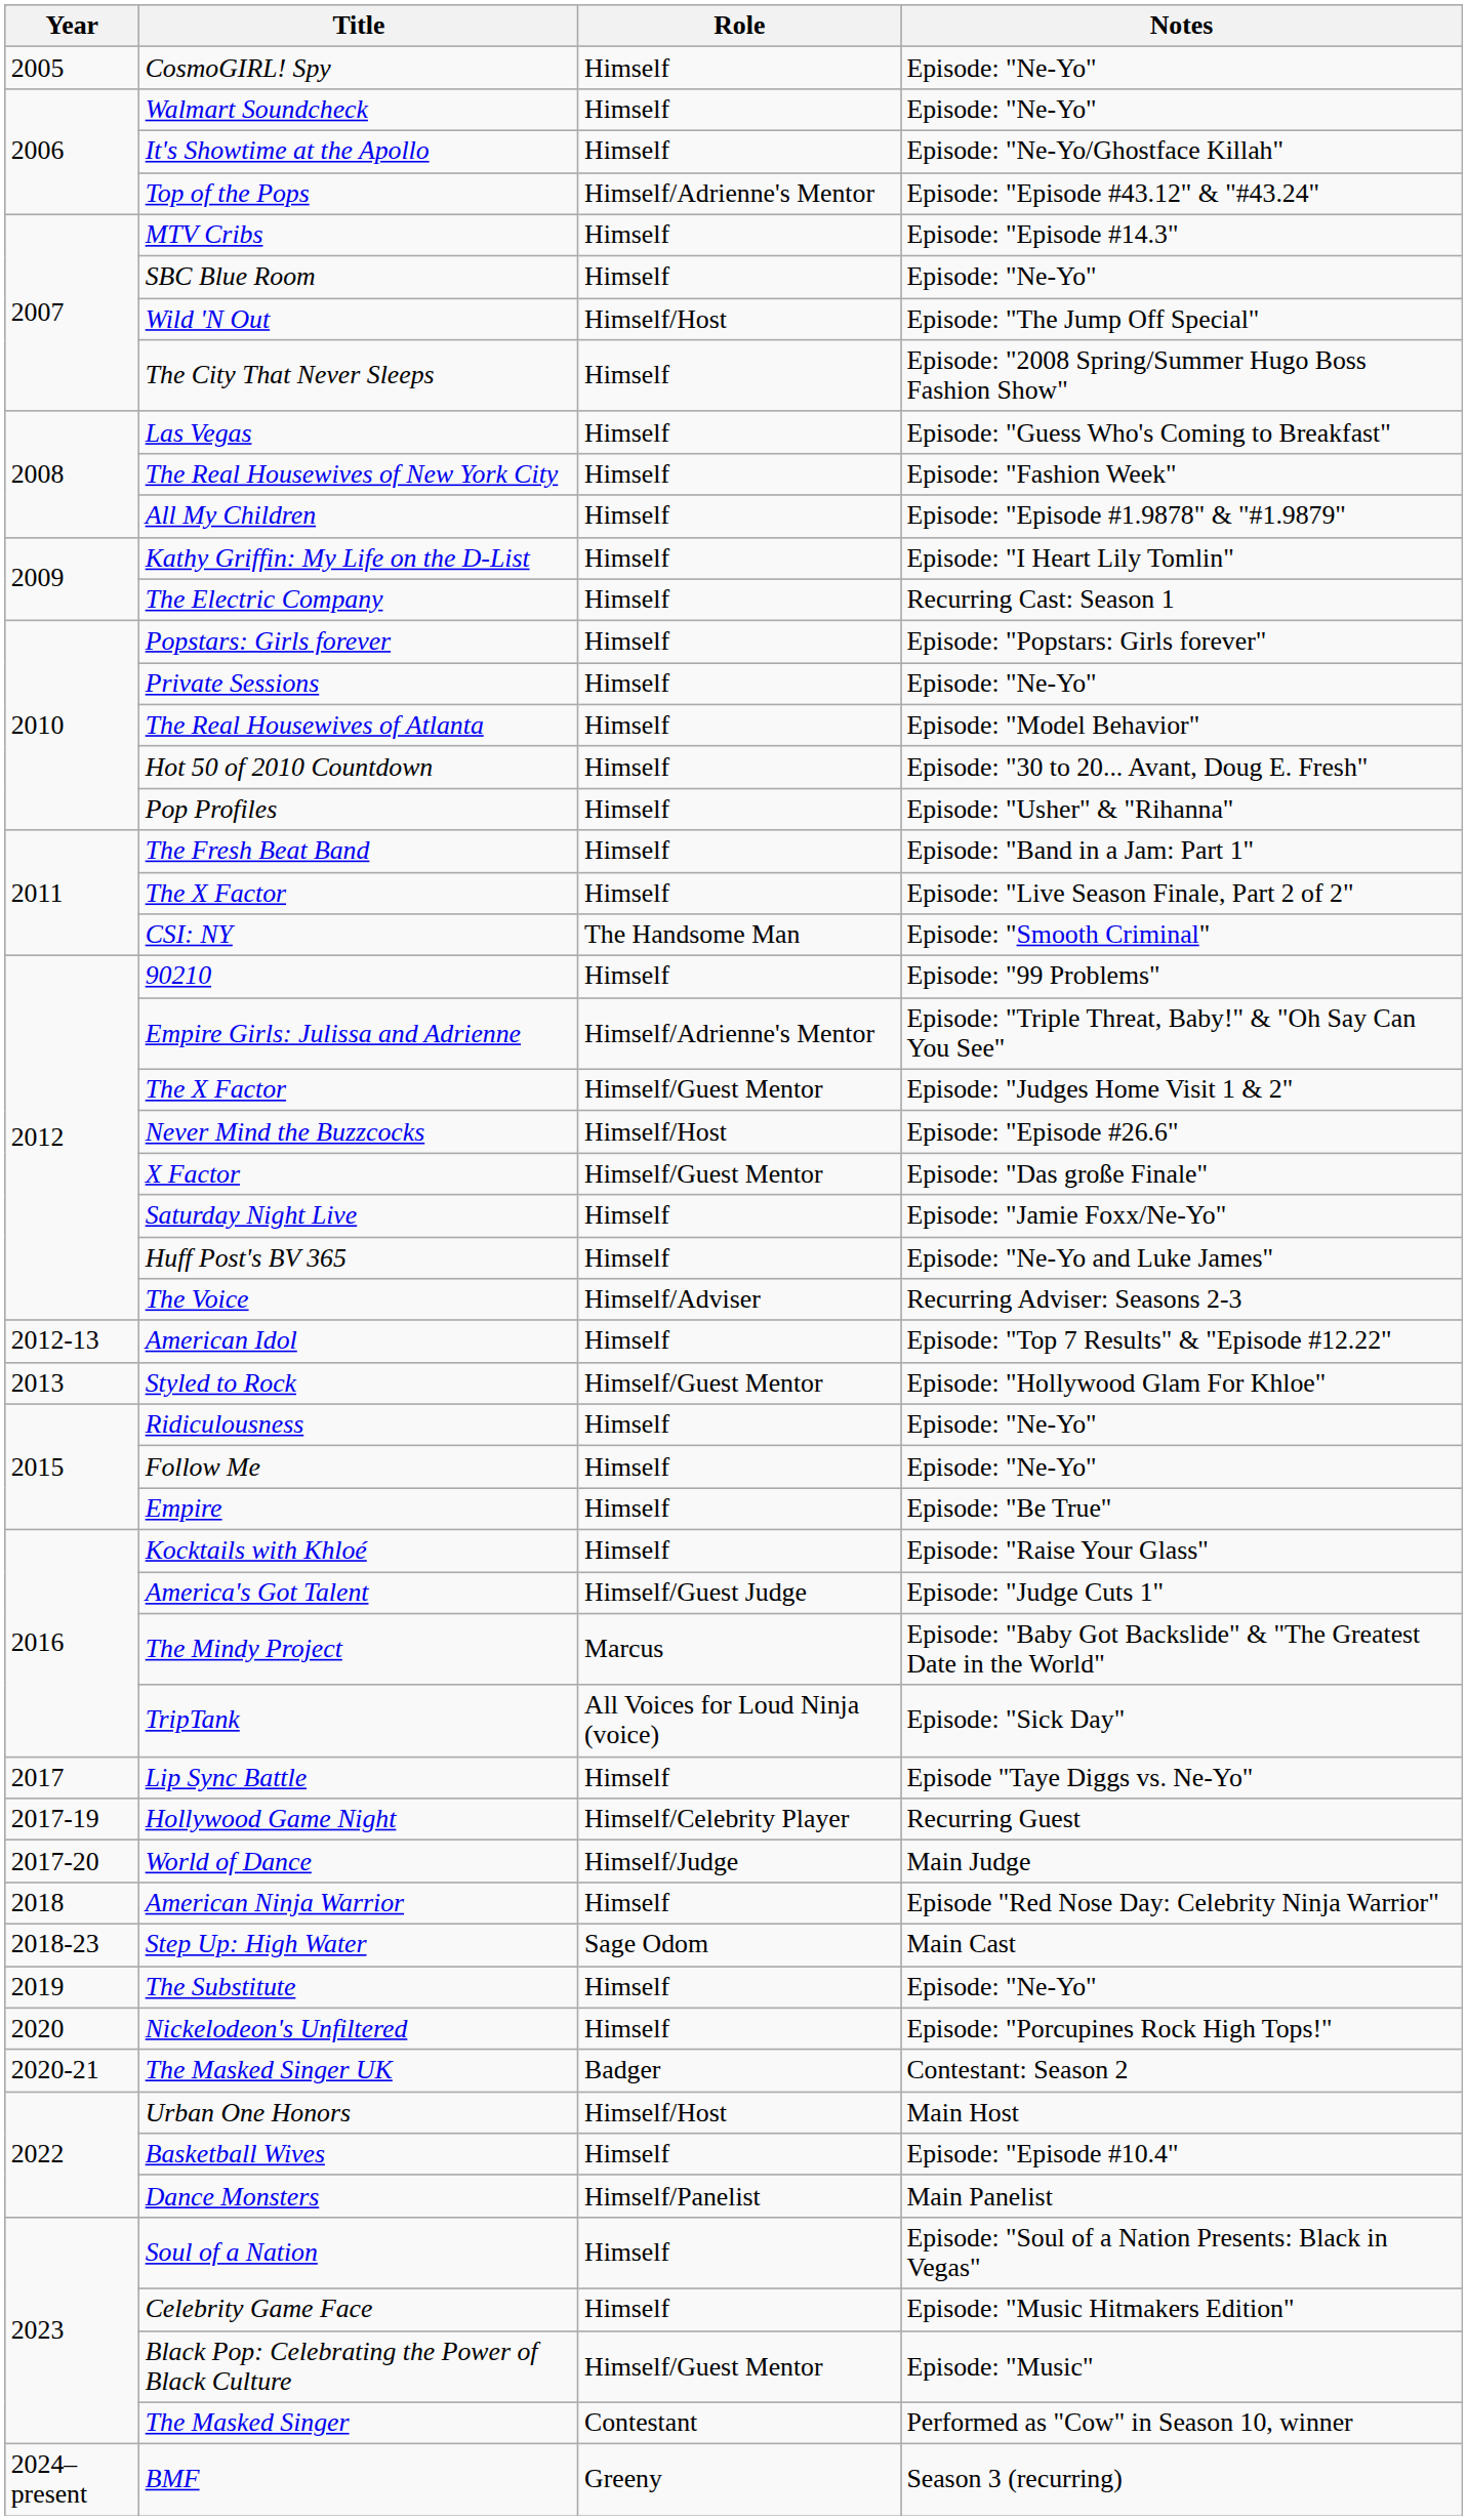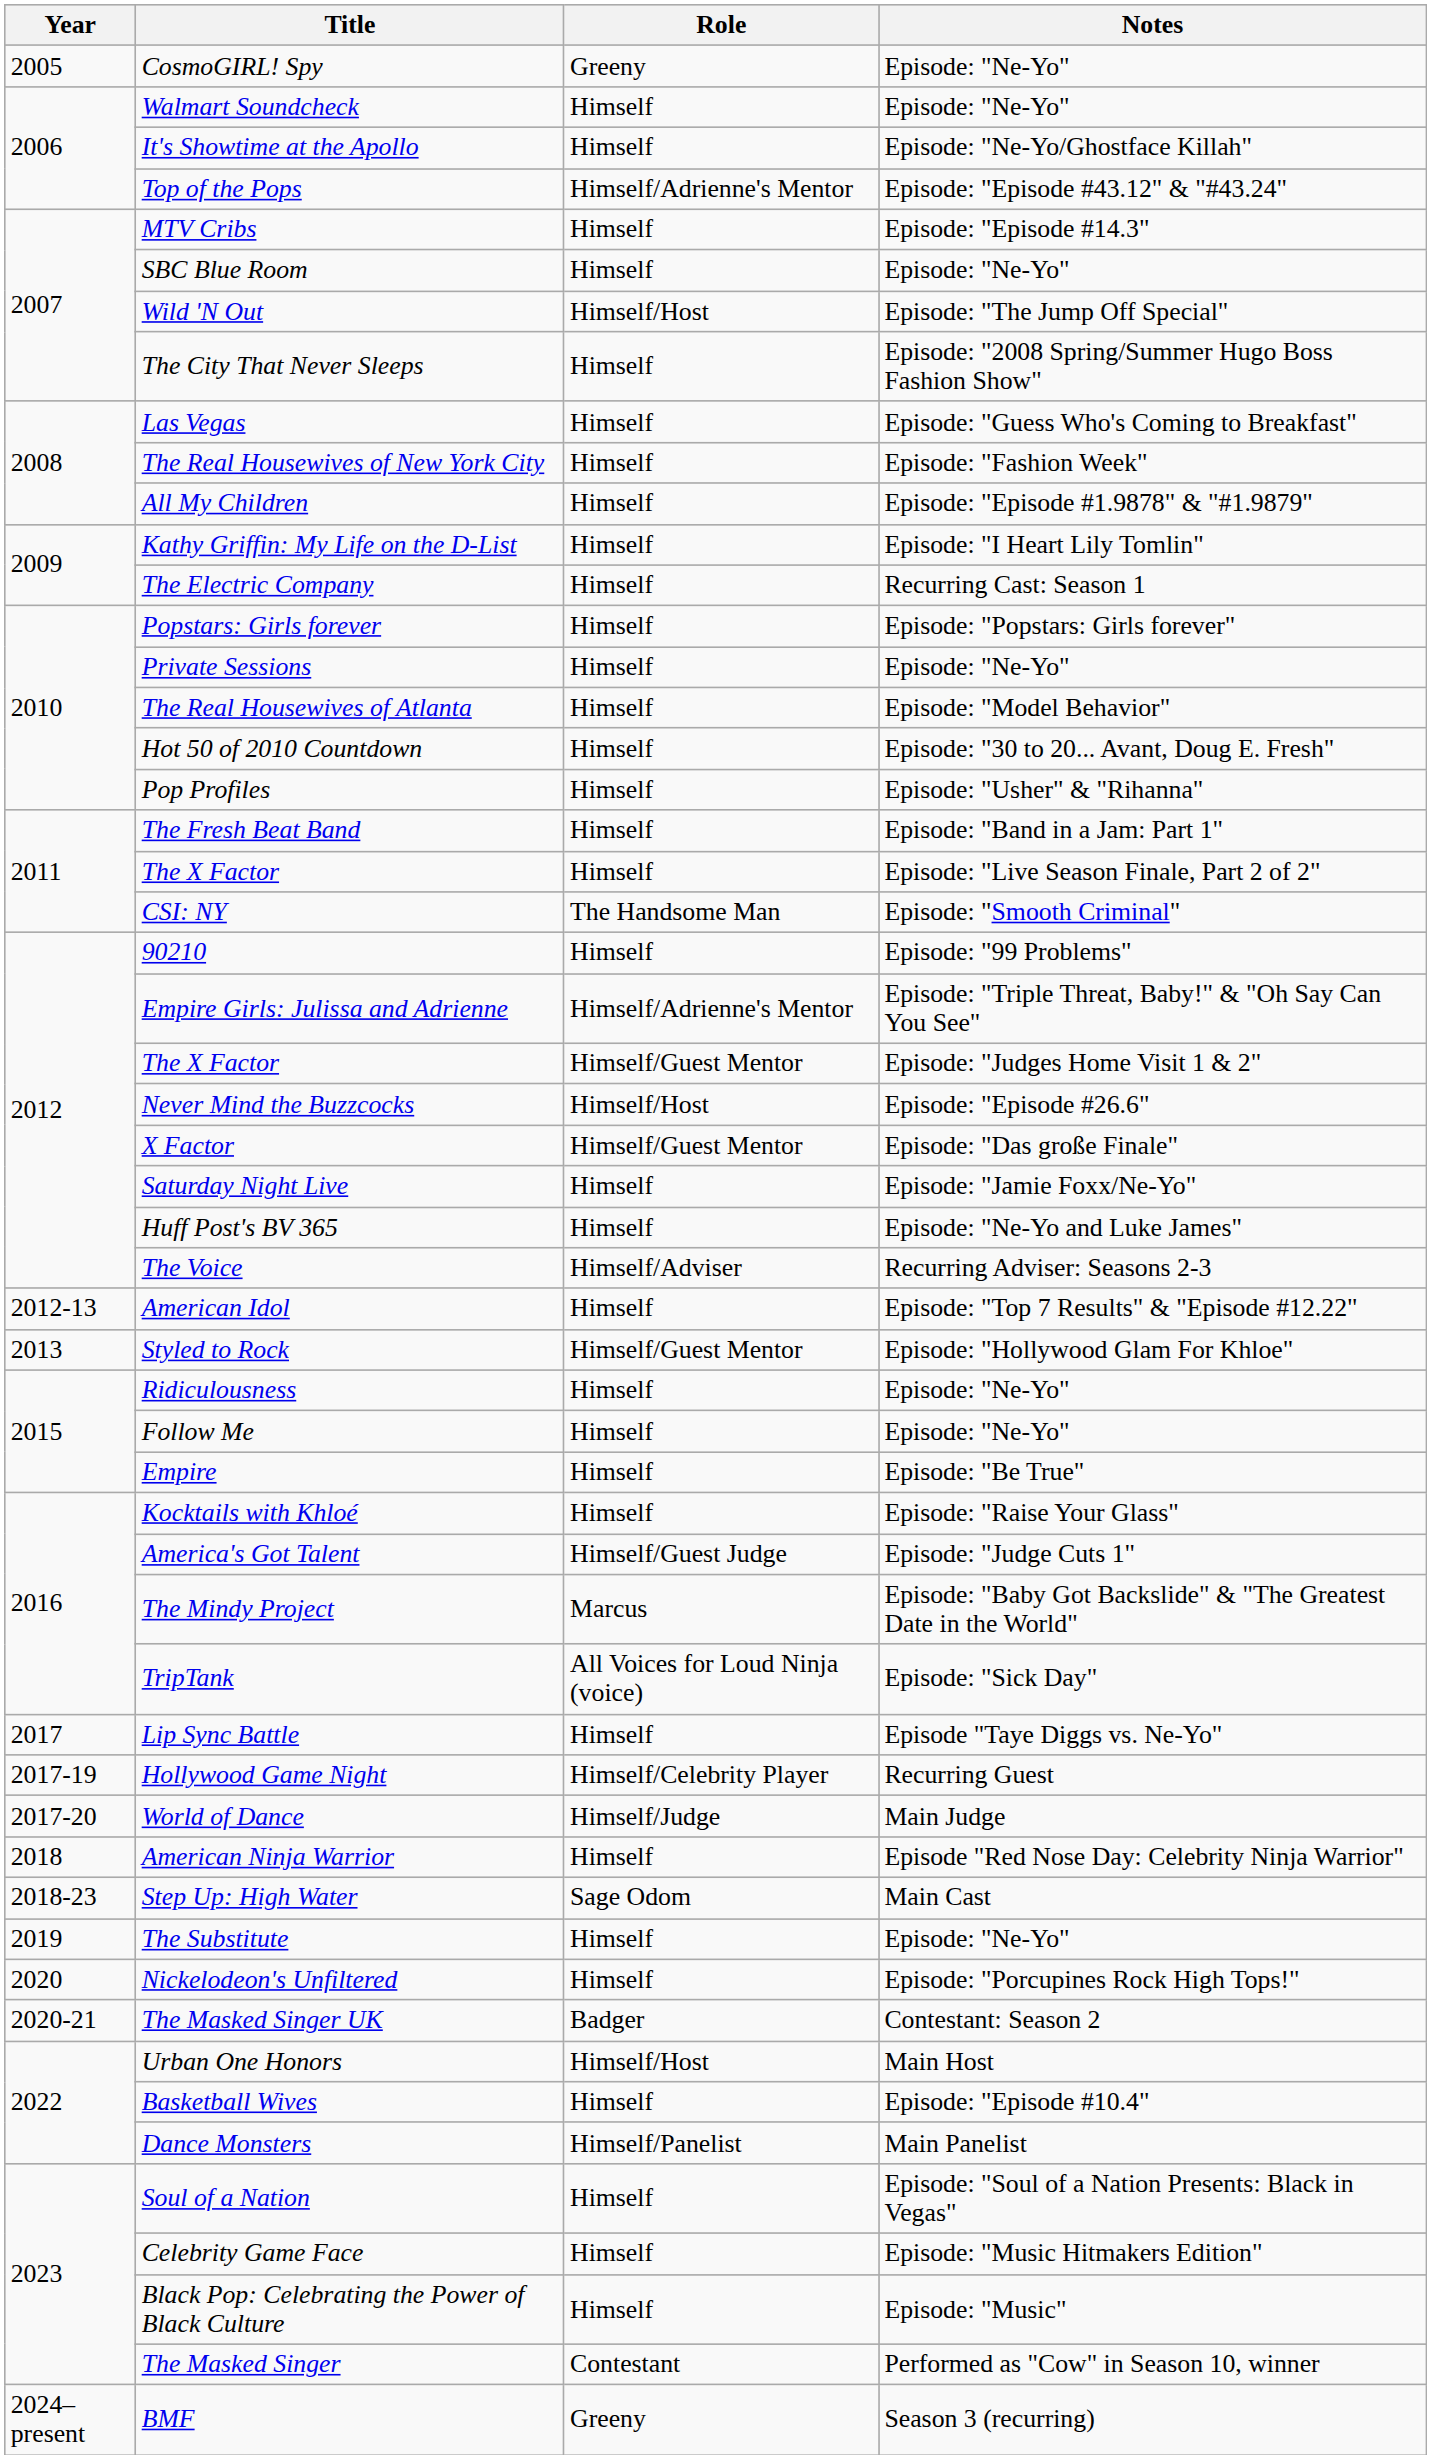 <table class="wikitable plainrowheaders sortable" style="margin-right: 0;">
 <tr>
 <th>Year</th>
 <th>Title</th>
 <th>Role</th>
 <th>Notes</th>
 </tr>
 <tr>
 <td>2005</td>
 <td><em>CosmoGIRL! Spy</em></td>
-<td>Himself</td>
+<td>Greeny</td>
 <td>Episode: "Ne-Yo"</td>
 </tr>
 <tr>
 <td rowspan=3>2006</td>
 <td><em><a href='#'>Walmart Soundcheck</a></em></td>
 <td>Himself</td>
 <td>Episode: "Ne-Yo"</td>
 </tr>
 <tr>
 <td><em><a href='#'>It's Showtime at the Apollo</a></em></td>
 <td>Himself</td>
 <td>Episode: "Ne-Yo/Ghostface Killah"</td>
 </tr>
 <tr>
 <td><em><a href='#'>Top of the Pops</a></em></td>
 <td>Himself/Adrienne's Mentor</td>
 <td>Episode: "Episode #43.12" & "#43.24"</td>
 </tr>
 <tr>
 <td rowspan=4>2007</td>
 <td><em><a href='#'>MTV Cribs</a></em></td>
 <td>Himself</td>
 <td>Episode: "Episode #14.3"</td>
 </tr>
 <tr>
 <td><em>SBC Blue Room</em></td>
 <td>Himself</td>
 <td>Episode: "Ne-Yo"</td>
 </tr>
 <tr>
 <td><em><a href='#'>Wild 'N Out</a></em></td>
 <td>Himself/Host</td>
 <td>Episode: "The Jump Off Special"</td>
 </tr>
 <tr>
 <td><em>The City That Never Sleeps</em></td>
 <td>Himself</td>
 <td>Episode: "2008 Spring/Summer Hugo Boss Fashion Show"</td>
 </tr>
 <tr>
 <td rowspan=3>2008</td>
 <td><em><a href='#'>Las Vegas</a></em></td>
 <td>Himself</td>
 <td>Episode: "Guess Who's Coming to Breakfast"</td>
 </tr>
 <tr>
 <td><em><a href='#'>The Real Housewives of New York City</a></em></td>
 <td>Himself</td>
 <td>Episode: "Fashion Week"</td>
 </tr>
 <tr>
 <td><em><a href='#'>All My Children</a></em></td>
 <td>Himself</td>
 <td>Episode: "Episode #1.9878" & "#1.9879"</td>
 </tr>
 <tr>
 <td rowspan=2>2009</td>
 <td><em><a href='#'>Kathy Griffin: My Life on the D-List</a></em></td>
 <td>Himself</td>
 <td>Episode: "I Heart Lily Tomlin"</td>
 </tr>
 <tr>
 <td><em><a href='#'>The Electric Company</a></em></td>
 <td>Himself</td>
 <td>Recurring Cast: Season 1</td>
 </tr>
 <tr>
 <td rowspan=5>2010</td>
 <td><em><a href='#'>Popstars: Girls forever</a></em></td>
 <td>Himself</td>
 <td>Episode: "Popstars: Girls forever"</td>
 </tr>
 <tr>
 <td><em><a href='#'>Private Sessions</a></em></td>
 <td>Himself</td>
 <td>Episode: "Ne-Yo"</td>
 </tr>
 <tr>
 <td><em><a href='#'>The Real Housewives of Atlanta</a></em></td>
 <td>Himself</td>
 <td>Episode: "Model Behavior"</td>
 </tr>
 <tr>
 <td><em>Hot 50 of 2010 Countdown</em></td>
 <td>Himself</td>
 <td>Episode: "30 to 20... Avant, Doug E. Fresh"</td>
 </tr>
 <tr>
 <td><em>Pop Profiles</em></td>
 <td>Himself</td>
 <td>Episode: "Usher" & "Rihanna"</td>
 </tr>
 <tr>
 <td rowspan=3>2011</td>
 <td><em><a href='#'>The Fresh Beat Band</a></em></td>
 <td>Himself</td>
 <td>Episode: "Band in a Jam: Part 1"</td>
 </tr>
 <tr>
 <td><em><a href='#'>The X Factor</a></em></td>
 <td>Himself</td>
 <td>Episode: "Live Season Finale, Part 2 of 2"</td>
 </tr>
 <tr>
 <td><em><a href='#'>CSI: NY</a></em></td>
 <td>The Handsome Man</td>
 <td>Episode: "<a href='#'>Smooth Criminal</a>"</td>
 </tr>
 <tr>
 <td rowspan=8>2012</td>
 <td><em><a href='#'>90210</a></em></td>
 <td>Himself</td>
 <td>Episode: "99 Problems"</td>
 </tr>
 <tr>
 <td><em><a href='#'>Empire Girls: Julissa and Adrienne</a></em></td>
 <td>Himself/Adrienne's Mentor</td>
 <td>Episode: "Triple Threat, Baby!" & "Oh Say Can You See"</td>
 </tr>
 <tr>
 <td><em><a href='#'>The X Factor</a></em></td>
 <td>Himself/Guest Mentor</td>
 <td>Episode: "Judges Home Visit 1 & 2"</td>
 </tr>
 <tr>
 <td><em><a href='#'>Never Mind the Buzzcocks</a></em></td>
 <td>Himself/Host</td>
 <td>Episode: "Episode #26.6"</td>
 </tr>
 <tr>
 <td><em><a href='#'>X Factor</a></em></td>
 <td>Himself/Guest Mentor</td>
 <td>Episode: "Das große Finale"</td>
 </tr>
 <tr>
 <td><em><a href='#'>Saturday Night Live</a></em></td>
 <td>Himself</td>
 <td>Episode: "Jamie Foxx/Ne-Yo"</td>
 </tr>
 <tr>
 <td><em>Huff Post's BV 365</em></td>
 <td>Himself</td>
 <td>Episode: "Ne-Yo and Luke James"</td>
 </tr>
 <tr>
 <td><em><a href='#'>The Voice</a></em></td>
 <td>Himself/Adviser</td>
 <td>Recurring Adviser: Seasons 2-3</td>
 </tr>
 <tr>
 <td>2012-13</td>
 <td><em><a href='#'>American Idol</a></em></td>
 <td>Himself</td>
 <td>Episode: "Top 7 Results" & "Episode #12.22"</td>
 </tr>
 <tr>
 <td>2013</td>
 <td><em><a href='#'>Styled to Rock</a></em></td>
 <td>Himself/Guest Mentor</td>
 <td>Episode: "Hollywood Glam For Khloe"</td>
 </tr>
 <tr>
 <td rowspan=3>2015</td>
 <td><em><a href='#'>Ridiculousness</a></em></td>
 <td>Himself</td>
 <td>Episode: "Ne-Yo"</td>
 </tr>
 <tr>
 <td><em>Follow Me</em></td>
 <td>Himself</td>
 <td>Episode: "Ne-Yo"</td>
 </tr>
 <tr>
 <td><em><a href='#'>Empire</a></em></td>
 <td>Himself</td>
 <td>Episode: "Be True"</td>
 </tr>
 <tr>
 <td rowspan=4>2016</td>
 <td><em><a href='#'>Kocktails with Khloé</a></em></td>
 <td>Himself</td>
 <td>Episode: "Raise Your Glass"</td>
 </tr>
 <tr>
 <td><em> <a href='#'>America's Got Talent</a></em></td>
 <td>Himself/Guest Judge</td>
 <td>Episode: "Judge Cuts 1"</td>
 </tr>
 <tr>
 <td><em><a href='#'>The Mindy Project</a></em></td>
 <td>Marcus</td>
 <td>Episode: "Baby Got Backslide" & "The Greatest Date in the World"</td>
 </tr>
 <tr>
 <td><em><a href='#'>TripTank</a></em></td>
 <td>All Voices for Loud Ninja (voice)</td>
 <td>Episode: "Sick Day"</td>
 </tr>
 <tr>
 <td>2017</td>
 <td><em><a href='#'>Lip Sync Battle</a></em></td>
 <td>Himself</td>
 <td>Episode "Taye Diggs vs. Ne-Yo"</td>
 </tr>
 <tr>
 <td>2017-19</td>
 <td><em><a href='#'>Hollywood Game Night</a></em></td>
 <td>Himself/Celebrity Player</td>
 <td>Recurring Guest</td>
 </tr>
 <tr>
 <td>2017-20</td>
 <td><em><a href='#'>World of Dance</a></em></td>
 <td>Himself/Judge</td>
 <td>Main Judge</td>
 </tr>
 <tr>
 <td>2018</td>
 <td><em><a href='#'>American Ninja Warrior</a></em></td>
 <td>Himself</td>
 <td>Episode "Red Nose Day: Celebrity Ninja Warrior"</td>
 </tr>
 <tr>
 <td>2018-23</td>
 <td><em><a href='#'>Step Up: High Water</a></em></td>
 <td>Sage Odom</td>
 <td>Main Cast</td>
 </tr>
 <tr>
 <td>2019</td>
 <td><em><a href='#'>The Substitute</a></em></td>
 <td>Himself</td>
 <td>Episode: "Ne-Yo"</td>
 </tr>
 <tr>
 <td>2020</td>
 <td><em><a href='#'>Nickelodeon's Unfiltered</a></em></td>
 <td>Himself</td>
 <td>Episode: "Porcupines Rock High Tops!"</td>
 </tr>
 <tr>
 <td>2020-21</td>
 <td><em><a href='#'>The Masked Singer UK</a></em></td>
 <td>Badger</td>
 <td>Contestant: Season 2</td>
 </tr>
 <tr>
 <td rowspan=3>2022</td>
 <td><em>Urban One Honors</em></td>
 <td>Himself/Host</td>
 <td>Main Host</td>
 </tr>
 <tr>
 <td><em><a href='#'>Basketball Wives</a></em></td>
 <td>Himself</td>
 <td>Episode: "Episode #10.4"</td>
 </tr>
 <tr>
 <td><em><a href='#'>Dance Monsters</a></em></td>
 <td>Himself/Panelist</td>
 <td>Main Panelist</td>
 </tr>
 <tr>
 <td rowspan=4>2023</td>
 <td><em><a href='#'>Soul of a Nation</a></em></td>
 <td>Himself</td>
 <td>Episode: "Soul of a Nation Presents: Black in Vegas"</td>
 </tr>
 <tr>
 <td><em>Celebrity Game Face</em></td>
 <td>Himself</td>
 <td>Episode: "Music Hitmakers Edition"</td>
 </tr>
 <tr>
 <td><em>Black Pop: Celebrating the Power of Black Culture</em></td>
-<td>Himself/Guest Mentor</td>
+<td>Himself</td>
 <td>Episode: "Music"</td>
 </tr>
 <tr>
 <td><em><a href='#'>The Masked Singer</a></em></td>
 <td>Contestant</td>
 <td>Performed as "Cow" in Season 10, winner</td>
 </tr>
 <tr>
 <td>2024–present</td>
 <td><a href='#'><em>BMF</em></a></td>
 <td>Greeny</td>
 <td>Season 3 (recurring)</td>
 </tr>
 </table>
